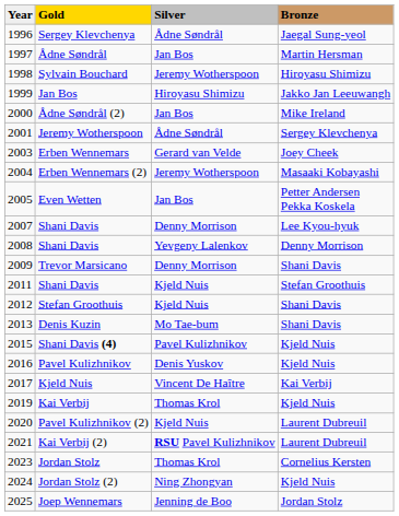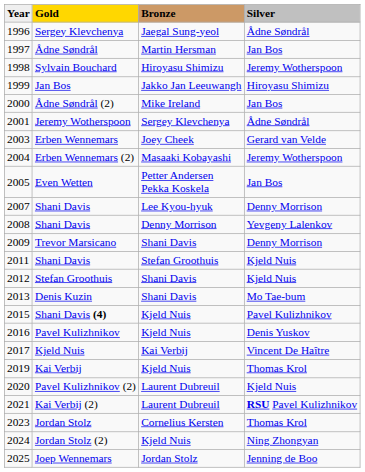 <table class="wikitable">
 <tr align="left" bgcolor="#efefef">
 <td><strong>Year</strong></td>
 <td bgcolor=gold><strong>Gold</strong></td>
+<td bgcolor=cc9966><strong>Bronze</strong></td>
 <td bgcolor=silver><strong>Silver</strong></td>
-<td bgcolor=cc9966><strong>Bronze</strong></td>
 </tr>
 <tr>
 <td>1996</td>
 <td> <a href='#'>Sergey Klevchenya</a></td>
+<td> <a href='#'>Jaegal Sung-yeol</a></td>
 <td> <a href='#'>Ådne Søndrål</a></td>
-<td> <a href='#'>Jaegal Sung-yeol</a></td>
 </tr>
 <tr>
 <td>1997</td>
 <td> <a href='#'>Ådne Søndrål</a></td>
+<td> <a href='#'>Martin Hersman</a></td>
 <td> <a href='#'>Jan Bos</a></td>
-<td> <a href='#'>Martin Hersman</a></td>
 </tr>
 <tr>
 <td>1998</td>
 <td> <a href='#'>Sylvain Bouchard</a></td>
+<td> <a href='#'>Hiroyasu Shimizu</a></td>
 <td> <a href='#'>Jeremy Wotherspoon</a></td>
-<td> <a href='#'>Hiroyasu Shimizu</a></td>
 </tr>
 <tr>
 <td>1999</td>
 <td> <a href='#'>Jan Bos</a></td>
+<td> <a href='#'>Jakko Jan Leeuwangh</a></td>
 <td> <a href='#'>Hiroyasu Shimizu</a></td>
-<td> <a href='#'>Jakko Jan Leeuwangh</a></td>
 </tr>
 <tr>
 <td>2000</td>
 <td> <a href='#'>Ådne Søndrål</a> (2)</td>
+<td> <a href='#'>Mike Ireland</a></td>
 <td> <a href='#'>Jan Bos</a></td>
-<td> <a href='#'>Mike Ireland</a></td>
 </tr>
 <tr>
 <td>2001</td>
 <td> <a href='#'>Jeremy Wotherspoon</a></td>
+<td> <a href='#'>Sergey Klevchenya</a></td>
 <td> <a href='#'>Ådne Søndrål</a></td>
-<td> <a href='#'>Sergey Klevchenya</a></td>
 </tr>
 <tr>
 <td>2003</td>
 <td> <a href='#'>Erben Wennemars</a></td>
+<td> <a href='#'>Joey Cheek</a></td>
 <td> <a href='#'>Gerard van Velde</a></td>
-<td> <a href='#'>Joey Cheek</a></td>
 </tr>
 <tr>
 <td>2004</td>
 <td> <a href='#'>Erben Wennemars</a> (2)</td>
+<td> <a href='#'>Masaaki Kobayashi</a></td>
 <td> <a href='#'>Jeremy Wotherspoon</a></td>
-<td> <a href='#'>Masaaki Kobayashi</a></td>
 </tr>
 <tr>
 <td>2005</td>
 <td> <a href='#'>Even Wetten</a></td>
+<td> <a href='#'>Petter Andersen</a> <br>  <a href='#'>Pekka Koskela</a></td>
 <td> <a href='#'>Jan Bos</a></td>
-<td> <a href='#'>Petter Andersen</a> <br>  <a href='#'>Pekka Koskela</a></td>
 </tr>
 <tr>
 <td>2007</td>
 <td> <a href='#'>Shani Davis</a></td>
+<td> <a href='#'>Lee Kyou-hyuk</a></td>
 <td> <a href='#'>Denny Morrison</a></td>
-<td> <a href='#'>Lee Kyou-hyuk</a></td>
 </tr>
 <tr>
 <td>2008</td>
 <td> <a href='#'>Shani Davis</a></td>
+<td> <a href='#'>Denny Morrison</a></td>
 <td> <a href='#'>Yevgeny Lalenkov</a></td>
-<td> <a href='#'>Denny Morrison</a></td>
 </tr>
 <tr>
 <td>2009</td>
 <td> <a href='#'>Trevor Marsicano</a></td>
+<td> <a href='#'>Shani Davis</a></td>
 <td> <a href='#'>Denny Morrison</a></td>
-<td> <a href='#'>Shani Davis</a></td>
 </tr>
 <tr>
 <td>2011</td>
 <td> <a href='#'>Shani Davis</a></td>
+<td> <a href='#'>Stefan Groothuis</a></td>
 <td> <a href='#'>Kjeld Nuis</a></td>
-<td> <a href='#'>Stefan Groothuis</a></td>
 </tr>
 <tr>
 <td>2012</td>
 <td> <a href='#'>Stefan Groothuis</a></td>
+<td> <a href='#'>Shani Davis</a></td>
 <td> <a href='#'>Kjeld Nuis</a></td>
-<td> <a href='#'>Shani Davis</a></td>
 </tr>
 <tr>
 <td>2013</td>
 <td> <a href='#'>Denis Kuzin</a></td>
+<td> <a href='#'>Shani Davis</a></td>
 <td> <a href='#'>Mo Tae-bum</a></td>
-<td> <a href='#'>Shani Davis</a></td>
 </tr>
 <tr>
 <td>2015</td>
 <td> <a href='#'>Shani Davis</a> <strong>(4)</strong></td>
+<td> <a href='#'>Kjeld Nuis</a></td>
 <td> <a href='#'>Pavel Kulizhnikov</a></td>
-<td> <a href='#'>Kjeld Nuis</a></td>
 </tr>
 <tr>
 <td>2016</td>
 <td> <a href='#'>Pavel Kulizhnikov</a></td>
+<td> <a href='#'>Kjeld Nuis</a></td>
 <td> <a href='#'>Denis Yuskov</a></td>
-<td> <a href='#'>Kjeld Nuis</a></td>
 </tr>
 <tr>
 <td>2017</td>
 <td> <a href='#'>Kjeld Nuis</a></td>
+<td> <a href='#'>Kai Verbij</a></td>
 <td> <a href='#'>Vincent De Haître</a></td>
-<td> <a href='#'>Kai Verbij</a></td>
 </tr>
 <tr>
 <td>2019</td>
 <td> <a href='#'>Kai Verbij</a></td>
+<td> <a href='#'>Kjeld Nuis</a></td>
 <td> <a href='#'>Thomas Krol</a></td>
-<td> <a href='#'>Kjeld Nuis</a></td>
 </tr>
 <tr>
 <td>2020</td>
 <td> <a href='#'>Pavel Kulizhnikov</a> (2)</td>
+<td> <a href='#'>Laurent Dubreuil</a></td>
 <td> <a href='#'>Kjeld Nuis</a></td>
-<td> <a href='#'>Laurent Dubreuil</a></td>
 </tr>
 <tr>
 <td>2021</td>
 <td> <a href='#'>Kai Verbij</a> (2)</td>
+<td> <a href='#'>Laurent Dubreuil</a></td>
 <td><strong><a href='#'>RSU</a></strong> <a href='#'>Pavel Kulizhnikov</a></td>
-<td> <a href='#'>Laurent Dubreuil</a></td>
 </tr>
 <tr>
 <td>2023</td>
 <td> <a href='#'>Jordan Stolz</a></td>
+<td> <a href='#'>Cornelius Kersten</a></td>
 <td> <a href='#'>Thomas Krol</a></td>
-<td> <a href='#'>Cornelius Kersten</a></td>
 </tr>
 <tr>
 <td>2024</td>
 <td> <a href='#'>Jordan Stolz</a> (2)</td>
+<td> <a href='#'>Kjeld Nuis</a></td>
 <td> <a href='#'>Ning Zhongyan</a></td>
-<td> <a href='#'>Kjeld Nuis</a></td>
 </tr>
 <tr>
 <td>2025</td>
 <td> <a href='#'>Joep Wennemars</a></td>
+<td> <a href='#'>Jordan Stolz</a></td>
 <td> <a href='#'>Jenning de Boo</a></td>
-<td> <a href='#'>Jordan Stolz</a></td>
 </tr>
 </table>
